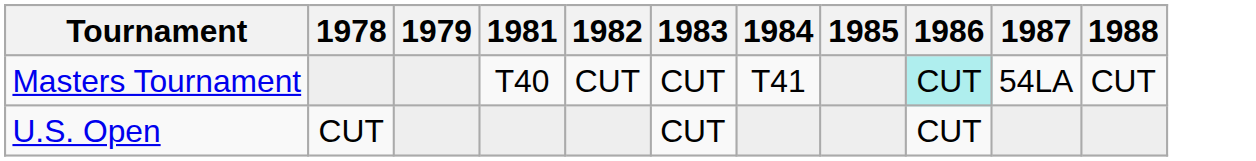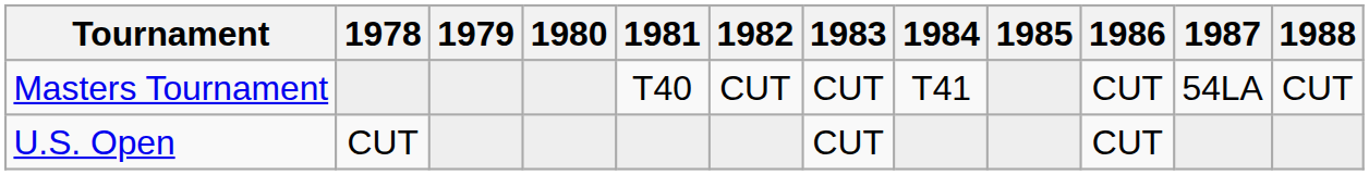 <table class="wikitable" style="font-size:95%;text-align:center;">
 <tr>
 <th>Tournament</th>
 <th>1978</th>
 <th>1979</th>
+<th>1980</th>
 <th>1981</th>
 <th>1982</th>
 <th>1983</th>
 <th>1984</th>
 <th>1985</th>
 <th>1986</th>
 <th>1987</th>
 <th>1988</th>
 </tr>
 <tr>
 <td align=left><a href='#'>Masters Tournament</a></td>
 <td style="background:#eeeeee;"></td>
 <td style="background:#eeeeee;"></td>
+<td style="background:#eeeeee;"></td>
 <td>T40</td>
 <td>CUT</td>
 <td>CUT</td>
 <td>T41</td>
 <td style="background:#eeeeee;"></td>
-<td style="background: paleturquoise;">CUT</td>
+<td>CUT</td>
 <td>54<span>LA</span></td>
 <td>CUT</td>
 </tr>
 <tr>
 <td align=left><a href='#'>U.S. Open</a></td>
 <td>CUT</td>
+<td style="background:#eeeeee;"></td>
 <td style="background:#eeeeee;"></td>
 <td style="background:#eeeeee;"></td>
 <td style="background:#eeeeee;"></td>
 <td>CUT</td>
 <td style="background:#eeeeee;"></td>
 <td style="background:#eeeeee;"></td>
 <td>CUT</td>
 <td style="background:#eeeeee;"></td>
 <td style="background:#eeeeee;"></td>
 </tr>
 </table>
